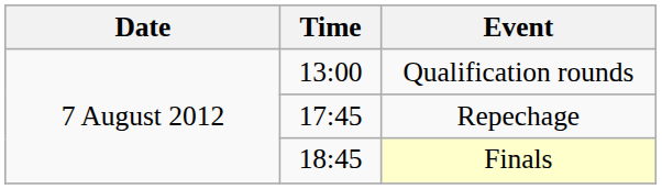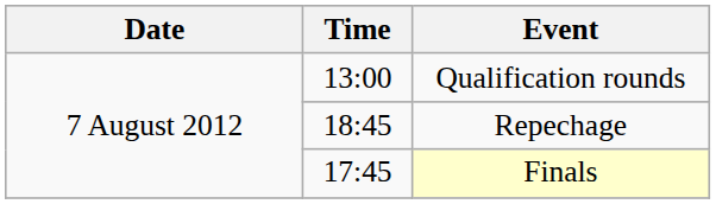 <table class = "wikitable" style="text-align:center;">
 <tr>
 <th width=150>Date</th>
 <th width=50>Time</th>
 <th width=150>Event</th>
 </tr>
 <tr>
 <td rowspan=3>7 August 2012</td>
 <td>13:00</td>
 <td>Qualification rounds</td>
 </tr>
 <tr>
-<td>17:45</td>
+<td>18:45</td>
 <td>Repechage</td>
 </tr>
 <tr>
-<td>18:45</td>
+<td>17:45</td>
 <td bgcolor=ffffcc>Finals</td>
 </tr>
 </table>
